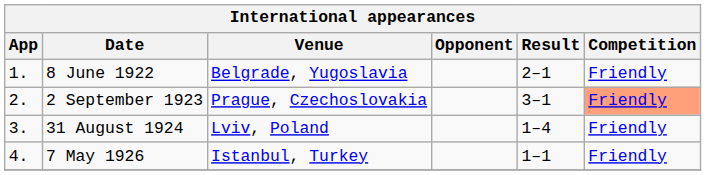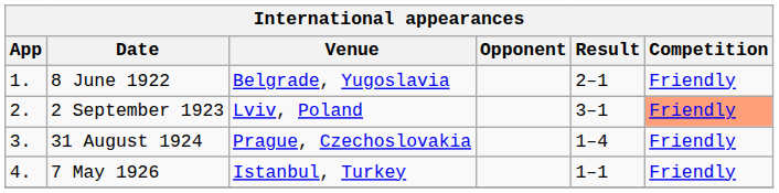 <table class="wikitable" style="font-size:90%">
 <tr>
 <th colspan="7"><strong>International appearances</strong></th>
 </tr>
 <tr>
 <th>App</th>
 <th>Date</th>
 <th>Venue</th>
 <th>Opponent</th>
 <th>Result</th>
 <th>Competition</th>
 </tr>
 <tr>
 <td>1.</td>
 <td>8 June 1922</td>
 <td><a href='#'>Belgrade</a>, <a href='#'>Yugoslavia</a></td>
 <td></td>
 <td>2–1</td>
 <td><a href='#'>Friendly</a></td>
 </tr>
 <tr>
 <td>2.</td>
 <td>2 September 1923</td>
-<td><a href='#'>Prague</a>, <a href='#'>Czechoslovakia</a></td>
+<td><a href='#'>Lviv</a>, <a href='#'>Poland</a></td>
 <td></td>
 <td>3–1</td>
 <td style="background: lightsalmon;"><a href='#'>Friendly</a></td>
 </tr>
 <tr>
 <td>3.</td>
 <td>31 August 1924</td>
-<td><a href='#'>Lviv</a>, <a href='#'>Poland</a></td>
+<td><a href='#'>Prague</a>, <a href='#'>Czechoslovakia</a></td>
 <td></td>
 <td>1–4</td>
 <td><a href='#'>Friendly</a></td>
 </tr>
 <tr>
 <td>4.</td>
 <td>7 May 1926</td>
 <td><a href='#'>Istanbul</a>, <a href='#'>Turkey</a></td>
 <td></td>
 <td>1–1</td>
 <td><a href='#'>Friendly</a></td>
 </tr>
 <tr>
 </tr>
 </table>
